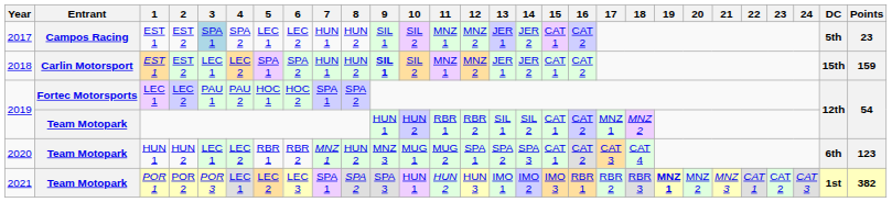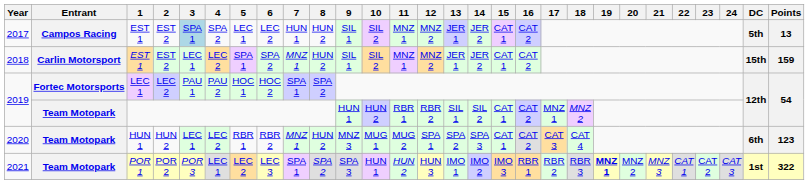 <table class="wikitable" style="text-align:center; font-size:85%">
 <tr>
 <th>Year</th>
 <th>Entrant</th>
 <th>1</th>
 <th>2</th>
 <th>3</th>
 <th>4</th>
 <th>5</th>
 <th>6</th>
 <th>7</th>
 <th>8</th>
 <th>9</th>
 <th>10</th>
 <th>11</th>
 <th>12</th>
 <th>13</th>
 <th>14</th>
 <th>15</th>
 <th>16</th>
 <th>17</th>
 <th>18</th>
 <th>19</th>
 <th>20</th>
 <th>21</th>
 <th>22</th>
 <th>23</th>
 <th>24</th>
 <th>DC</th>
 <th>Points</th>
 </tr>
 <tr>
 <td><a href='#'>2017</a></td>
 <th nowrap><a href='#'>Campos Racing</a></th>
 <td><a href='#'>EST<br>1</a></td>
 <td><a href='#'>EST<br>2</a></td>
 <td style="background: lightblue;"><a href='#'>SPA<br>1</a></td>
 <td><a href='#'>SPA<br>2</a></td>
 <td><a href='#'>LEC<br>1</a></td>
 <td><a href='#'>LEC<br>2</a></td>
 <td><a href='#'>HUN<br>1</a></td>
 <td><a href='#'>HUN<br>2</a></td>
 <td style="background:#DFFFDF;"><a href='#'>SIL<br>1</a><br></td>
 <td style="background:#EFCFFF;"><a href='#'>SIL<br>2</a><br></td>
 <td style="background:#DFFFDF;"><a href='#'>MNZ<br>1</a><br></td>
 <td style="background:#DFFFDF;"><a href='#'>MNZ<br>2</a><br></td>
 <td style="background:#CFCFFF;"><a href='#'>JER<br>1</a><br></td>
 <td style="background:#DFFFDF;"><a href='#'>JER<br>2</a><br></td>
 <td style="background:#EFCFFF;"><a href='#'>CAT<br>1</a><br></td>
 <td style="background:#CFCFFF;"><a href='#'>CAT<br>2</a><br></td>
 <td colspan=8></td>
 <th>5th</th>
-<th>23</th>
+<th>13</th>
 </tr>
 <tr>
 <td><a href='#'>2018</a></td>
 <th nowrap><a href='#'>Carlin Motorsport</a></th>
 <td style="background:#FFDF9F;"><em><a href='#'>EST<br>1</a></em><br></td>
 <td style="background:#DFFFDF;"><a href='#'>EST<br>2</a><br></td>
 <td style="background:#DFFFDF;"><a href='#'>LEC<br>1</a><br></td>
 <td style="background:#FFDF9F;"><a href='#'>LEC<br>2</a><br></td>
 <td style="background:#EFCFFF;"><a href='#'>SPA<br>1</a><br></td>
 <td style="background:#DFFFDF;"><a href='#'>SPA<br>2</a><br></td>
-<td style="background:#DFFFDF;"><a href='#'>HUN<br>1</a><br></td>
+<td style="background:#DFFFDF"><em><a href='#'>MNZ<br>1</a></em><br></td>
 <td style="background:#DFFFDF;"><a href='#'>HUN<br>2</a><br></td>
-<td style="background:#DFFFDF;"><strong><a href='#'>SIL<br>1</a><br></strong></td>
+<td style="background:#DFFFDF;"><a href='#'>SIL<br>1</a><br></td>
 <td style="background:#FFDF9F;"><a href='#'>SIL<br>2</a><br></td>
 <td style="background:#EFCFFF;"><a href='#'>MNZ<br>1</a><br></td>
 <td style="background:#FFDF9F;"><a href='#'>MNZ<br>2</a><br></td>
 <td style="background:#DFFFDF;"><a href='#'>JER<br>1</a><br></td>
 <td style="background:#DFFFDF;"><a href='#'>JER<br>2</a><br></td>
 <td style="background:#DFFFDF;"><a href='#'>CAT<br>1</a><br></td>
 <td style="background:#DFFFDF;"><a href='#'>CAT<br>2</a><br></td>
 <td colspan=8></td>
 <th>15th</th>
 <th>159</th>
 </tr>
 <tr>
 <td rowspan=2><a href='#'>2019</a></td>
 <th nowrap><a href='#'>Fortec Motorsports</a></th>
 <td style="background:#EFCFFF;"><a href='#'>LEC<br>1</a><br></td>
 <td style="background:#CFCFFF;"><a href='#'>LEC<br>2</a><br></td>
 <td style="background:#DFFFDF;"><a href='#'>PAU<br>1</a><br></td>
 <td style="background:#DFFFDF;"><a href='#'>PAU<br>2</a><br></td>
 <td style="background:#DFFFDF;"><a href='#'>HOC<br>1</a><br></td>
 <td style="background:#DFFFDF;"><a href='#'>HOC<br>2</a><br></td>
 <td style="background:#CFCFFF;"><a href='#'>SPA<br>1</a><br></td>
 <td style="background:#CFCFFF;"><a href='#'>SPA<br>2</a><br></td>
 <td colspan=16></td>
 <th rowspan=2>12th</th>
 <th rowspan=2>54</th>
 </tr>
 <tr>
 <th nowrap><a href='#'>Team Motopark</a></th>
 <td colspan=8></td>
 <td style="background:#DFFFDF;"><a href='#'>HUN<br>1</a><br></td>
 <td style="background:#CFCFFF;"><a href='#'>HUN<br>2</a><br></td>
 <td style="background:#DFFFDF;"><a href='#'>RBR<br>1</a><br></td>
 <td style="background:#DFFFDF;"><a href='#'>RBR<br>2</a><br></td>
 <td style="background:#DFFFDF;"><a href='#'>SIL<br>1</a><br></td>
 <td style="background:#DFFFDF;"><a href='#'>SIL<br>2</a><br></td>
 <td style="background:#DFFFDF;"><a href='#'>CAT<br>1</a><br></td>
 <td style="background:#CFCFFF;"><a href='#'>CAT<br>2</a><br></td>
 <td style="background:#DFFFDF;"><a href='#'>MNZ<br>1</a><br></td>
 <td style="background:#EFCFFF;"><em><a href='#'>MNZ<br>2</a></em><br></td>
 <td colspan=6></td>
 </tr>
 <tr>
 <td><a href='#'>2020</a></td>
 <th nowrap><a href='#'>Team Motopark</a></th>
 <td style="background:#"><a href='#'>HUN<br>1</a></td>
 <td style="background:#"><a href='#'>HUN<br>2</a></td>
 <td style="background:#DFFFDF"><a href='#'>LEC<br>1</a><br></td>
 <td style="background:#DFFFDF"><a href='#'>LEC<br>2</a><br></td>
 <td style="background:#"><a href='#'>RBR<br>1</a></td>
 <td style="background:#"><a href='#'>RBR<br>2</a></td>
 <td style="background:#DFFFDF"><em><a href='#'>MNZ<br>1</a></em><br></td>
 <td style="background:#DFFFDF;"><a href='#'>HUN<br>2</a><br></td>
 <td style="background:#DFFFDF"><a href='#'>MNZ<br>3</a><br></td>
 <td style="background:#DFFFDF"><a href='#'>MUG<br>1</a><br></td>
 <td style="background:#DFFFDF"><a href='#'>MUG<br>2</a><br></td>
 <td style="background:#DFFFDF"><a href='#'>SPA<br>1</a><br></td>
 <td style="background:#DFFFDF"><a href='#'>SPA<br>2</a><br></td>
 <td style="background:#DFFFDF"><a href='#'>SPA<br>3</a><br></td>
 <td style="background:#DFFFDF"><a href='#'>CAT<br>1</a><br></td>
 <td style="background:#DFDFDF"><a href='#'>CAT<br>2</a><br></td>
 <td style="background:#FFDF9F"><a href='#'>CAT<br>3</a><br></td>
 <td style="background:#DFFFDF"><a href='#'>CAT<br>4</a><br></td>
 <td colspan=6></td>
 <th>6th</th>
 <th>123</th>
 </tr>
 <tr>
 <td><a href='#'>2021</a></td>
 <th nowrap><a href='#'>Team Motopark</a></th>
 <td style="background:#FFFFBF;"><em><a href='#'>POR<br>1</a></em><br></td>
 <td style="background:#FFFFBF;"><a href='#'>POR<br>2</a><br></td>
 <td style="background:#FFFFBF;"><em><a href='#'>POR<br>3</a></em><br></td>
 <td style="background:#DFDFDF;"><a href='#'>LEC<br>1</a><br></td>
 <td style="background:#FFDF9F;"><a href='#'>LEC<br>2</a><br></td>
 <td style="background:#FFFFBF;"><a href='#'>LEC<br>3</a><br></td>
 <td style="background:#EFCFFF;"><a href='#'>SPA<br>1</a><br></td>
 <td style="background:#DFDFDF;"><em><a href='#'>SPA<br>2</a></em><br></td>
 <td style="background:#DFDFDF;"><a href='#'>SPA<br>3</a><br></td>
 <td style="background:#EFCFFF;"><a href='#'>HUN<br>1</a><br></td>
 <td style="background:#DFFFDF;"><em><a href='#'>HUN<br>2</a></em><br></td>
 <td style="background:#FFFFBF;"><a href='#'>HUN<br>3</a><br></td>
 <td style="background:#DFFFDF;"><a href='#'>IMO<br>1</a><br></td>
 <td style="background:#CFCFFF;"><a href='#'>IMO<br>2</a><br></td>
 <td style="background:#FFDF9F;"><a href='#'>IMO<br>3</a><br></td>
 <td style="background:#FFDF9F;"><a href='#'>RBR<br>1</a><br></td>
 <td style="background:#DFFFDF;"><a href='#'>RBR<br>2</a><br></td>
 <td style="background:#DFDFDF;"><a href='#'>RBR<br>3</a><br></td>
 <td style="background:#FFFFBF;"><strong><a href='#'>MNZ<br>1</a></strong><br></td>
 <td style="background:#DFFFDF;"><a href='#'>MNZ<br>2</a><br></td>
 <td style="background:#FFFFBF;"><em><a href='#'>MNZ<br>3</a></em><br></td>
 <td style="background:#DFDFDF;"><em><a href='#'>CAT<br>1</a></em><br></td>
 <td style="background:#DFFFDF;"><a href='#'>CAT<br>2</a><br></td>
 <td style="background:#DFDFDF;"><em><a href='#'>CAT<br>3</a></em><br></td>
 <th style="background:#FFFFBF;">1st</th>
-<th style="background:#FFFFBF;">382</th>
+<th style="background:#FFFFBF;">322</th>
 </tr>
 </table>
